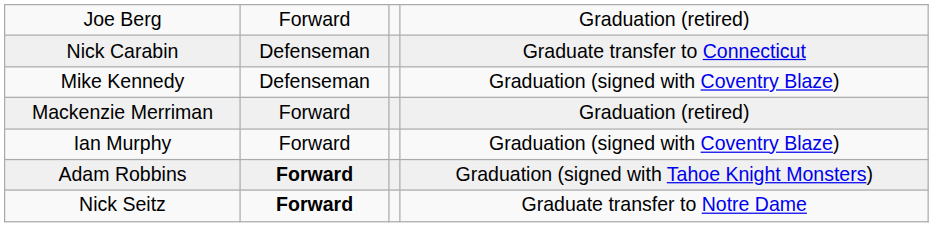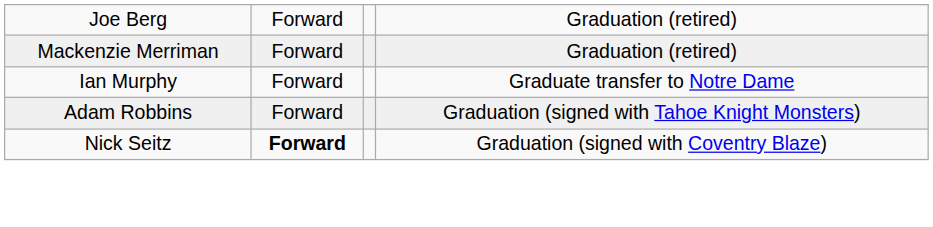 <table class="wikitable" width="60%">
 <tr align="center" bgcolor="">
 <td>Joe Berg</td>
 <td>Forward</td>
 <td></td>
 <td>Graduation (retired)</td>
-</tr>
-<tr align="center" bgcolor="f0f0f0">
-<td>Nick Carabin</td>
-<td>Defenseman</td>
-<td></td>
-<td>Graduate transfer to <a href='#'>Connecticut</a></td>
-</tr>
-<tr align="center" bgcolor="">
-<td>Mike Kennedy</td>
-<td>Defenseman</td>
-<td></td>
-<td>Graduation (signed with <a href='#'>Coventry Blaze</a>)</td>
 </tr>
 <tr align="center" bgcolor="f0f0f0">
 <td>Mackenzie Merriman</td>
 <td>Forward</td>
 <td></td>
 <td>Graduation (retired)</td>
 </tr>
 <tr align="center" bgcolor="">
 <td>Ian Murphy</td>
 <td>Forward</td>
 <td></td>
-<td>Graduation (signed with <a href='#'>Coventry Blaze</a>)</td>
+<td>Graduate transfer to <a href='#'>Notre Dame</a></td>
 </tr>
 <tr align="center" bgcolor="f0f0f0">
 <td>Adam Robbins</td>
-<td><strong>Forward</strong></td>
+<td>Forward</td>
 <td></td>
 <td>Graduation (signed with <a href='#'>Tahoe Knight Monsters</a>)</td>
 </tr>
 <tr align="center" bgcolor="">
 <td>Nick Seitz</td>
 <td><strong>Forward</strong></td>
 <td></td>
-<td>Graduate transfer to <a href='#'>Notre Dame</a></td>
+<td>Graduation (signed with <a href='#'>Coventry Blaze</a>)</td>
 </tr>
 </table>
